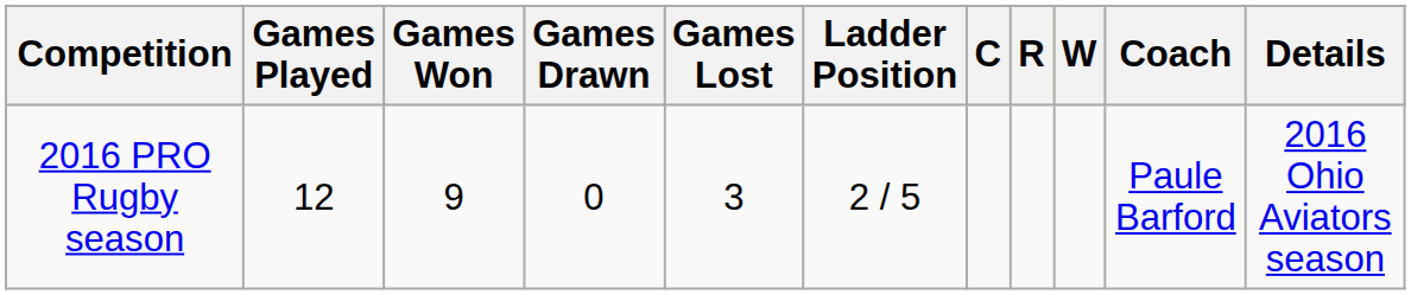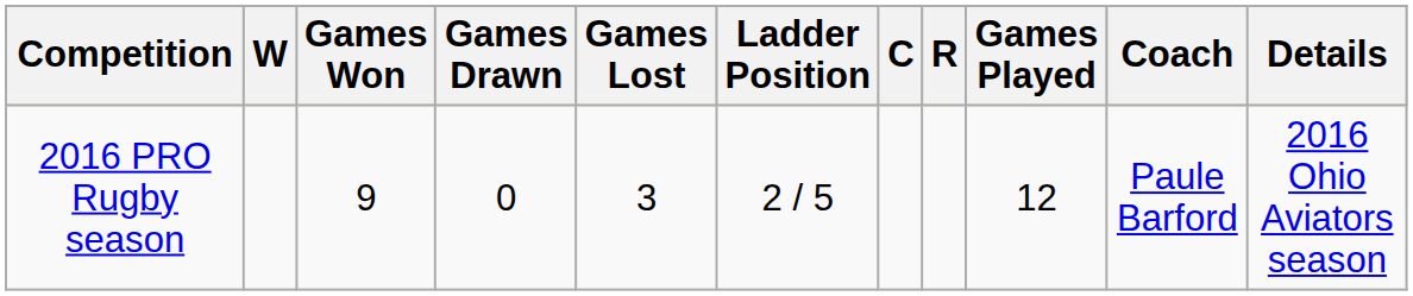 <table class="wikitable" style="text-align:center">
 <tr bgcolor=#bdb76b>
 <th>Competition</th>
-<th>Games<br>Played</th>
+<th width="2%">W</th>
 <th>Games<br>Won</th>
 <th>Games<br>Drawn</th>
 <th>Games<br>Lost</th>
 <th>Ladder<br>Position</th>
 <th width="2%">C</th>
 <th width="2%">R</th>
-<th width="2%">W</th>
+<th>Games<br>Played</th>
 <th>Coach</th>
 <th>Details</th>
 </tr>
 <tr>
 <td><a href='#'>2016 PRO Rugby season</a></td>
-<td>12</td>
+<td></td>
 <td>9</td>
 <td>0</td>
 <td>3</td>
 <td>2 / 5</td>
 <td></td>
 <td></td>
-<td></td>
+<td>12</td>
 <td><a href='#'>Paule Barford</a></td>
 <td><a href='#'>2016 Ohio Aviators season</a></td>
 </tr>
 </table>
